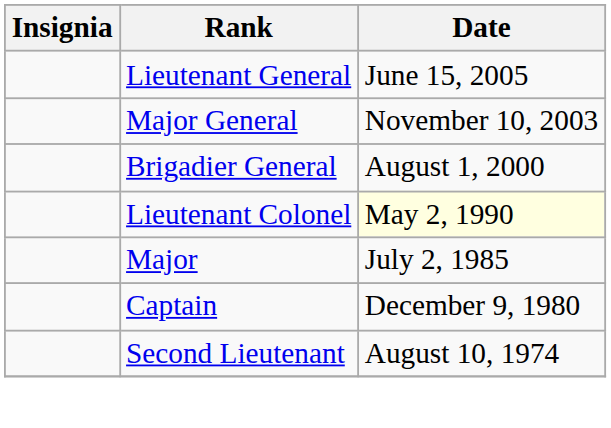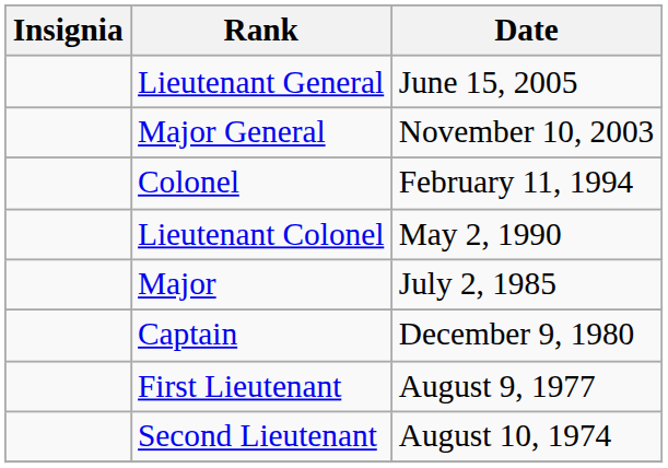 <table class="wikitable">
 <tr>
 <th>Insignia</th>
 <th>Rank</th>
 <th>Date</th>
 </tr>
 <tr>
 <td></td>
 <td><a href='#'>Lieutenant General</a></td>
 <td>June 15, 2005</td>
 </tr>
 <tr>
 <td></td>
 <td><a href='#'>Major General</a></td>
 <td>November 10, 2003</td>
 </tr>
 <tr>
 <td></td>
-<td><a href='#'>Brigadier General</a></td>
-<td>August 1, 2000</td>
+<td><a href='#'>Colonel</a></td>
+<td>February 11, 1994</td>
 </tr>
 <tr>
 <td></td>
 <td><a href='#'>Lieutenant Colonel</a></td>
-<td style="background: lightyellow;">May 2, 1990</td>
+<td>May 2, 1990</td>
 </tr>
 <tr>
 <td></td>
 <td><a href='#'>Major</a></td>
 <td>July 2, 1985</td>
 </tr>
 <tr>
 <td></td>
 <td><a href='#'>Captain</a></td>
 <td>December 9, 1980</td>
 </tr>
 <tr>
 <td></td>
+<td><a href='#'>First Lieutenant</a></td>
+<td>August 9, 1977</td>
+</tr>
+<tr>
+<td></td>
 <td><a href='#'>Second Lieutenant</a></td>
 <td>August 10, 1974</td>
 </tr>
 <tr>
 </tr>
 </table>
